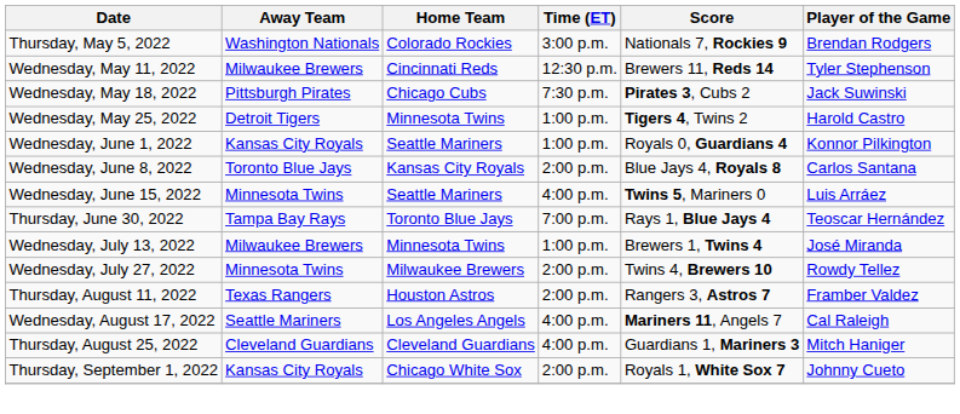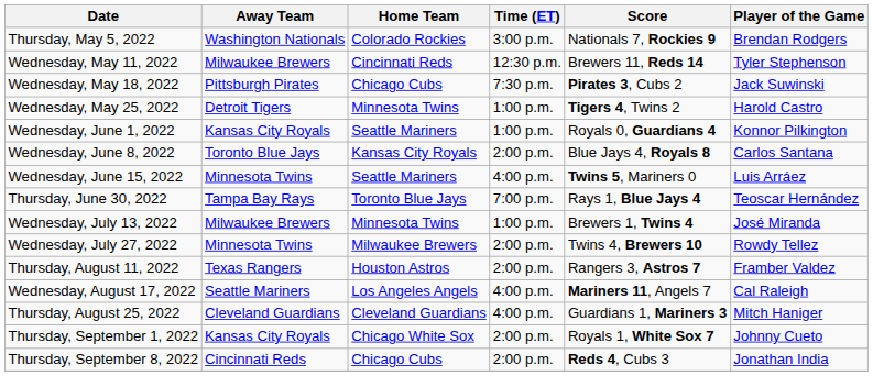 <table class="wikitable">
 <tr>
 <th>Date</th>
 <th>Away Team</th>
 <th>Home Team</th>
 <th>Time (<a href='#'>ET</a>)</th>
 <th>Score</th>
 <th>Player of the Game</th>
 </tr>
 <tr>
 <td>Thursday, May 5, 2022</td>
 <td><a href='#'>Washington Nationals</a></td>
 <td><a href='#'>Colorado Rockies</a></td>
 <td>3:00 p.m.</td>
 <td>Nationals 7, <strong>Rockies 9</strong></td>
 <td><a href='#'>Brendan Rodgers</a></td>
 </tr>
 <tr>
 <td>Wednesday, May 11, 2022</td>
 <td><a href='#'>Milwaukee Brewers</a></td>
 <td><a href='#'>Cincinnati Reds</a></td>
 <td>12:30 p.m.</td>
 <td>Brewers 11, <strong>Reds 14</strong></td>
 <td><a href='#'>Tyler Stephenson</a></td>
 </tr>
 <tr>
 <td>Wednesday, May 18, 2022</td>
 <td><a href='#'>Pittsburgh Pirates</a></td>
 <td><a href='#'>Chicago Cubs</a></td>
 <td>7:30 p.m.</td>
 <td><strong>Pirates 3</strong>, Cubs 2</td>
 <td><a href='#'>Jack Suwinski</a></td>
 </tr>
 <tr>
 <td>Wednesday, May 25, 2022</td>
 <td><a href='#'>Detroit Tigers</a></td>
 <td><a href='#'>Minnesota Twins</a></td>
 <td>1:00 p.m.</td>
 <td><strong>Tigers 4</strong>, Twins 2</td>
 <td><a href='#'>Harold Castro</a></td>
 </tr>
 <tr>
 <td>Wednesday, June 1, 2022</td>
 <td><a href='#'>Kansas City Royals</a></td>
 <td><a href='#'>Seattle Mariners</a></td>
 <td>1:00 p.m.</td>
 <td>Royals 0, <strong>Guardians 4</strong></td>
 <td><a href='#'>Konnor Pilkington</a></td>
 </tr>
 <tr>
 <td>Wednesday, June 8, 2022</td>
 <td><a href='#'>Toronto Blue Jays</a></td>
 <td><a href='#'>Kansas City Royals</a></td>
 <td>2:00 p.m.</td>
 <td>Blue Jays 4, <strong>Royals 8</strong></td>
 <td><a href='#'>Carlos Santana</a></td>
 </tr>
 <tr>
 <td>Wednesday, June 15, 2022</td>
 <td><a href='#'>Minnesota Twins</a></td>
 <td><a href='#'>Seattle Mariners</a></td>
 <td>4:00 p.m.</td>
 <td><strong>Twins 5</strong>, Mariners 0</td>
 <td><a href='#'>Luis Arráez</a></td>
 </tr>
 <tr>
 <td>Thursday, June 30, 2022</td>
 <td><a href='#'>Tampa Bay Rays</a></td>
 <td><a href='#'>Toronto Blue Jays</a></td>
 <td>7:00 p.m.</td>
 <td>Rays 1, <strong>Blue Jays 4</strong></td>
 <td><a href='#'>Teoscar Hernández</a></td>
 </tr>
 <tr>
 <td>Wednesday, July 13, 2022</td>
 <td><a href='#'>Milwaukee Brewers</a></td>
 <td><a href='#'>Minnesota Twins</a></td>
 <td>1:00 p.m.</td>
 <td>Brewers 1, <strong>Twins 4</strong></td>
 <td><a href='#'>José Miranda</a></td>
 </tr>
 <tr>
 <td>Wednesday, July 27, 2022</td>
 <td><a href='#'>Minnesota Twins</a></td>
 <td><a href='#'>Milwaukee Brewers</a></td>
 <td>2:00 p.m.</td>
 <td>Twins 4, <strong>Brewers 10</strong></td>
 <td><a href='#'>Rowdy Tellez</a></td>
 </tr>
 <tr>
 <td>Thursday, August 11, 2022</td>
 <td><a href='#'>Texas Rangers</a></td>
 <td><a href='#'>Houston Astros</a></td>
 <td>2:00 p.m.</td>
 <td>Rangers 3, <strong>Astros 7</strong></td>
 <td><a href='#'>Framber Valdez</a></td>
 </tr>
 <tr>
 <td>Wednesday, August 17, 2022</td>
 <td><a href='#'>Seattle Mariners</a></td>
 <td><a href='#'>Los Angeles Angels</a></td>
 <td>4:00 p.m.</td>
 <td><strong>Mariners 11</strong>, Angels 7</td>
 <td><a href='#'>Cal Raleigh</a></td>
 </tr>
 <tr>
 <td>Thursday, August 25, 2022</td>
 <td><a href='#'>Cleveland Guardians</a></td>
 <td><a href='#'>Cleveland Guardians</a></td>
 <td>4:00 p.m.</td>
 <td>Guardians 1, <strong>Mariners 3</strong></td>
 <td><a href='#'>Mitch Haniger</a></td>
 </tr>
 <tr>
 <td>Thursday, September 1, 2022</td>
 <td><a href='#'>Kansas City Royals</a></td>
 <td><a href='#'>Chicago White Sox</a></td>
 <td>2:00 p.m.</td>
 <td>Royals 1, <strong>White Sox 7</strong></td>
 <td><a href='#'>Johnny Cueto</a></td>
 </tr>
 <tr>
+<td>Thursday, September 8, 2022</td>
+<td><a href='#'>Cincinnati Reds</a></td>
+<td><a href='#'>Chicago Cubs</a></td>
+<td>2:00 p.m.</td>
+<td><strong>Reds 4</strong>, Cubs 3</td>
+<td><a href='#'>Jonathan India</a></td>
+</tr>
+<tr>
 </tr>
 </table>
